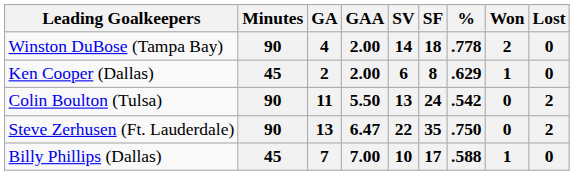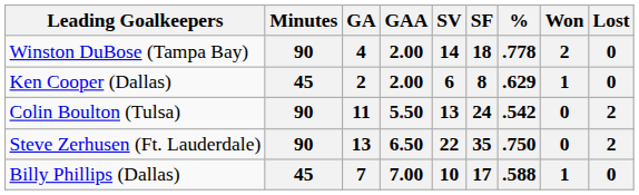 <table class="wikitable">
 <tr>
 <th>Leading Goalkeepers</th>
 <th>Minutes</th>
 <th>GA</th>
 <th>GAA</th>
 <th>SV</th>
 <th>SF</th>
 <th>%</th>
 <th>Won</th>
 <th>Lost</th>
 </tr>
 <tr>
 <td><a href='#'>Winston DuBose</a> (Tampa Bay)</td>
 <th>90</th>
 <th>4</th>
 <th>2.00</th>
 <th>14</th>
 <th>18</th>
 <th>.778</th>
 <th>2</th>
 <th>0</th>
 </tr>
 <tr>
 <td><a href='#'>Ken Cooper</a> (Dallas)</td>
 <th>45</th>
 <th>2</th>
 <th>2.00</th>
 <th>6</th>
 <th>8</th>
 <th>.629</th>
 <th>1</th>
 <th>0</th>
 </tr>
 <tr>
 <td><a href='#'>Colin Boulton</a> (Tulsa)</td>
 <th>90</th>
 <th>11</th>
 <th>5.50</th>
 <th>13</th>
 <th>24</th>
 <th>.542</th>
 <th>0</th>
 <th>2</th>
 </tr>
 <tr>
 <td><a href='#'>Steve Zerhusen</a> (Ft. Lauderdale)</td>
 <th>90</th>
 <th>13</th>
-<th>6.47</th>
+<th>6.50</th>
 <th>22</th>
 <th>35</th>
 <th>.750</th>
 <th>0</th>
 <th>2</th>
 </tr>
 <tr>
 <td><a href='#'>Billy Phillips</a> (Dallas)</td>
 <th>45</th>
 <th>7</th>
 <th>7.00</th>
 <th>10</th>
 <th>17</th>
 <th>.588</th>
 <th>1</th>
 <th>0</th>
 </tr>
 </table>
